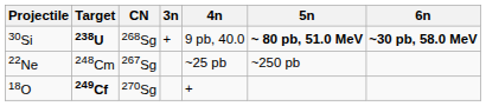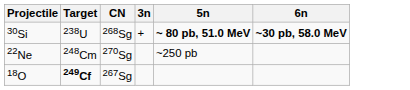 <table class="wikitable">
 <tr>
 <th>Projectile</th>
 <th>Target</th>
 <th>CN</th>
 <th>3n</th>
-<th>4n</th>
 <th>5n</th>
 <th>6n</th>
 </tr>
 <tr>
 <td><sup>30</sup>Si</td>
-<td><strong><sup>238</sup>U</strong></td>
+<td><sup>238</sup>U</td>
 <td><sup>268</sup>Sg</td>
 <td>+</td>
-<td>9 pb, 40.0</td>
 <td><strong>~ 80 pb, 51.0 MeV</strong></td>
 <td><strong>~30 pb, 58.0 MeV</strong></td>
 </tr>
 <tr>
 <td><sup>22</sup>Ne</td>
 <td><sup>248</sup>Cm</td>
-<td><sup>267</sup>Sg</td>
+<td><sup>270</sup>Sg</td>
 <td></td>
-<td>~25 pb</td>
 <td>~250 pb</td>
 <td></td>
 </tr>
 <tr>
 <td><sup>18</sup>O</td>
 <td><strong><sup>249</sup>Cf</strong></td>
-<td><sup>270</sup>Sg</td>
+<td><sup>267</sup>Sg</td>
 <td></td>
-<td>+</td>
 <td></td>
 <td></td>
 </tr>
 </table>
